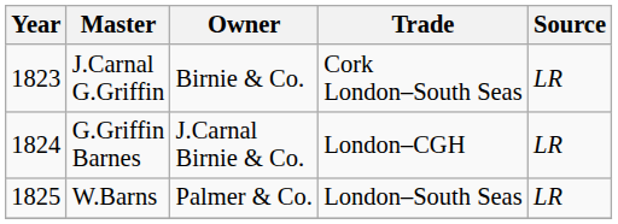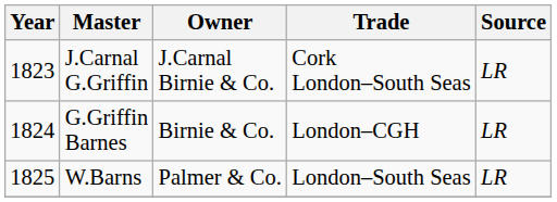 <table class="sortable wikitable">
 <tr>
 <th>Year</th>
 <th>Master</th>
 <th>Owner</th>
 <th>Trade</th>
 <th>Source</th>
 </tr>
 <tr>
 <td>1823</td>
 <td>J.Carnal<br>G.Griffin</td>
-<td>Birnie & Co.</td>
+<td>J.Carnal<br>Birnie & Co.</td>
 <td>Cork<br>London–South Seas</td>
 <td><em>LR</em></td>
 </tr>
 <tr>
 <td>1824</td>
 <td>G.Griffin<br>Barnes</td>
-<td>J.Carnal<br>Birnie & Co.</td>
+<td>Birnie & Co.</td>
 <td>London–CGH</td>
 <td><em>LR</em></td>
 </tr>
 <tr>
 <td>1825</td>
 <td>W.Barns</td>
 <td>Palmer & Co.</td>
 <td>London–South Seas</td>
 <td><em>LR</em></td>
 </tr>
 <tr>
 </tr>
 </table>
